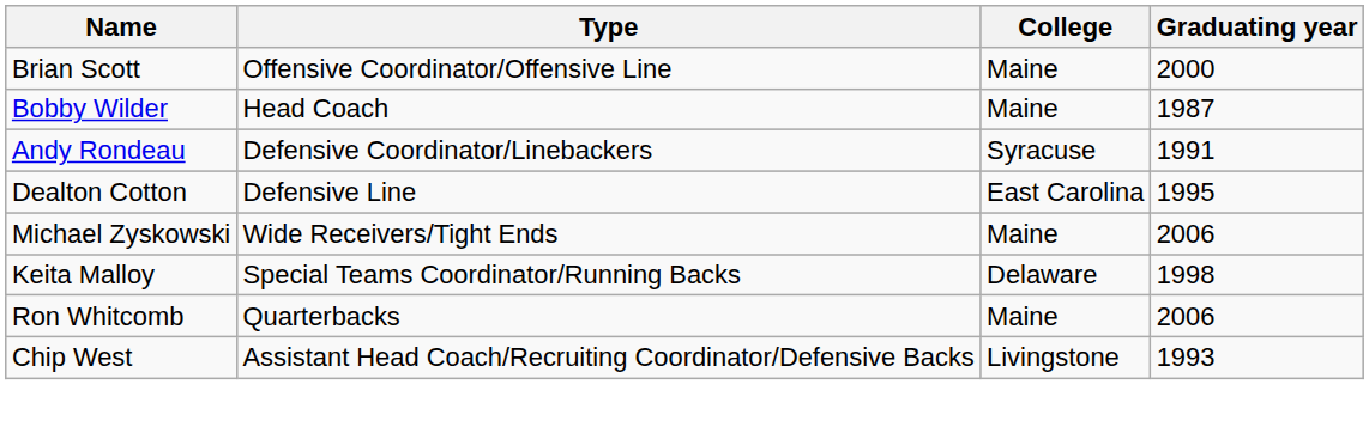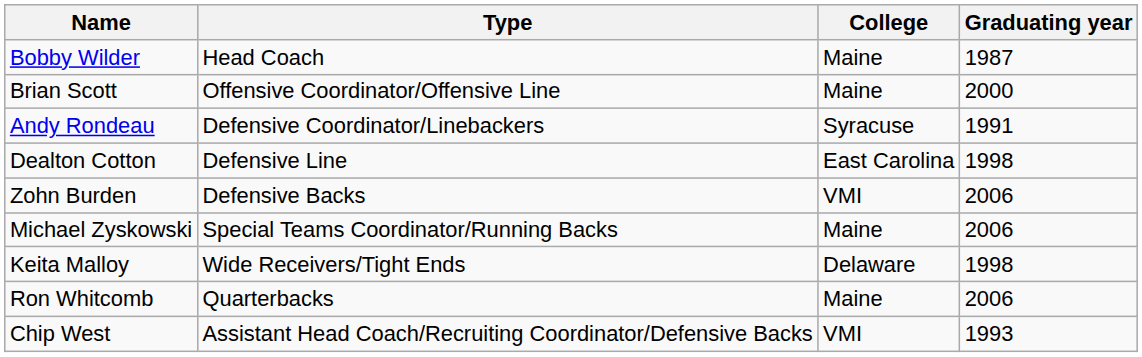 <table class="wikitable" style="font-size: 90%;">
 <tr>
 <th>Name</th>
 <th>Type</th>
 <th>College</th>
 <th>Graduating year</th>
 </tr>
 <tr>
+<td><a href='#'>Bobby Wilder</a></td>
+<td>Head Coach</td>
+<td>Maine</td>
+<td>1987</td>
+</tr>
+<tr>
 <td>Brian Scott</td>
 <td>Offensive Coordinator/Offensive Line</td>
 <td>Maine</td>
 <td>2000</td>
-</tr>
-<tr>
-<td><a href='#'>Bobby Wilder</a></td>
-<td>Head Coach</td>
-<td>Maine</td>
-<td>1987</td>
 </tr>
 <tr>
 <td><a href='#'>Andy Rondeau</a></td>
 <td>Defensive Coordinator/Linebackers</td>
 <td>Syracuse</td>
 <td>1991</td>
 </tr>
 <tr>
 <td>Dealton Cotton</td>
 <td>Defensive Line</td>
 <td>East Carolina</td>
-<td>1995</td>
+<td>1998</td>
+</tr>
+<tr>
+<td>Zohn Burden</td>
+<td>Defensive Backs</td>
+<td>VMI</td>
+<td>2006</td>
 </tr>
 <tr>
 <td>Michael Zyskowski</td>
-<td>Wide Receivers/Tight Ends</td>
+<td>Special Teams Coordinator/Running Backs</td>
 <td>Maine</td>
 <td>2006</td>
 </tr>
 <tr>
 <td>Keita Malloy</td>
-<td>Special Teams Coordinator/Running Backs</td>
+<td>Wide Receivers/Tight Ends</td>
 <td>Delaware</td>
 <td>1998</td>
 </tr>
 <tr>
 <td>Ron Whitcomb</td>
 <td>Quarterbacks</td>
 <td>Maine</td>
 <td>2006</td>
 </tr>
 <tr>
 <td>Chip West</td>
 <td>Assistant Head Coach/Recruiting Coordinator/Defensive Backs</td>
-<td>Livingstone</td>
+<td>VMI</td>
 <td>1993</td>
 </tr>
 </table>
